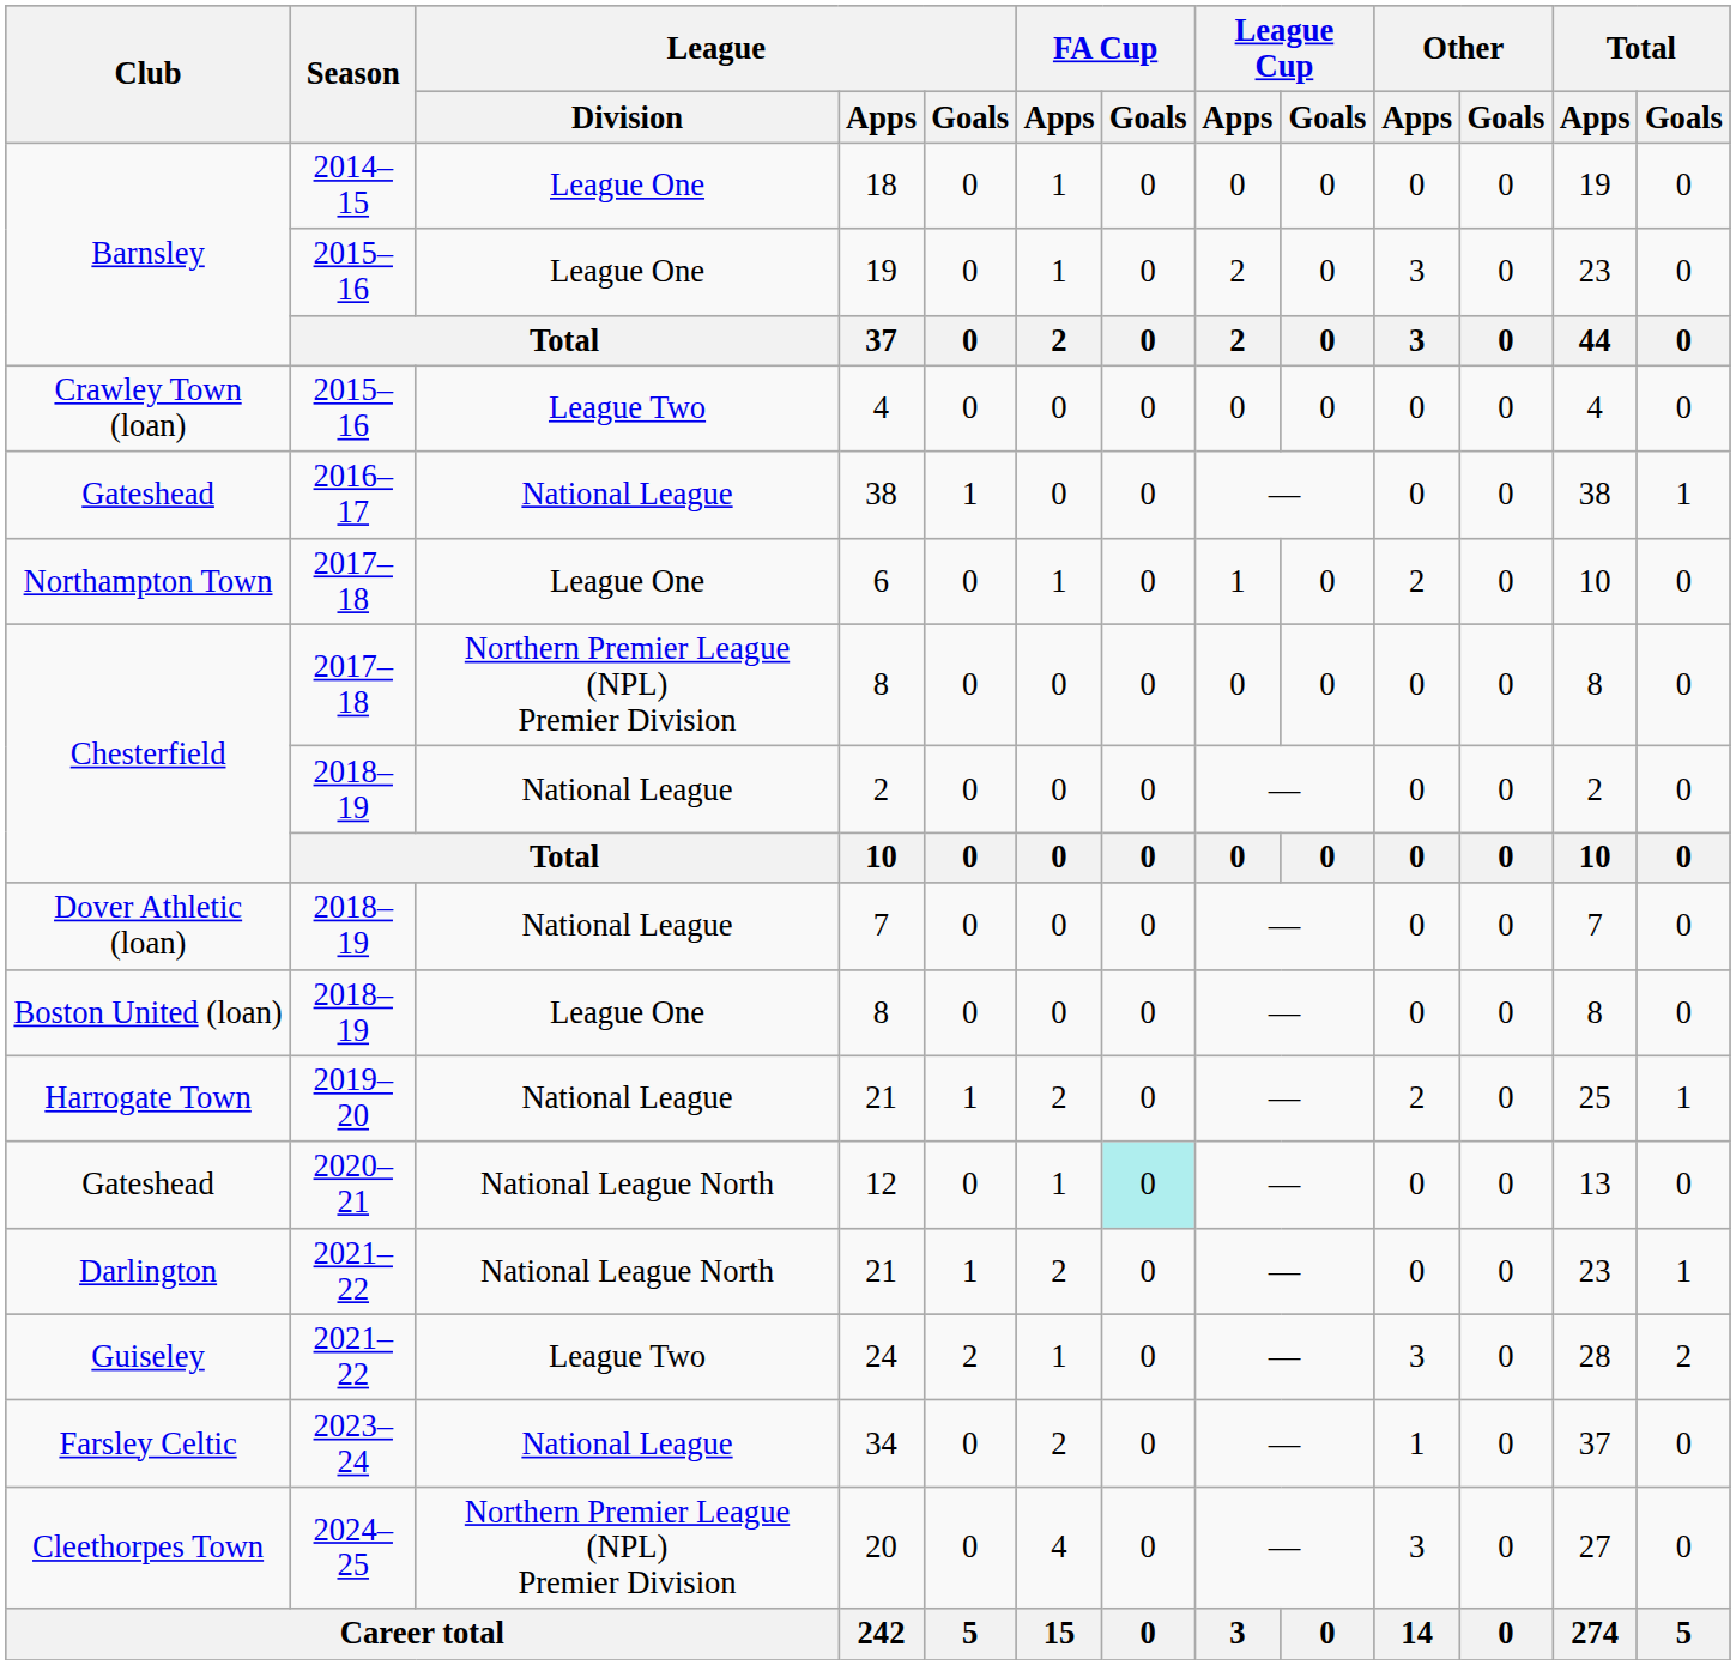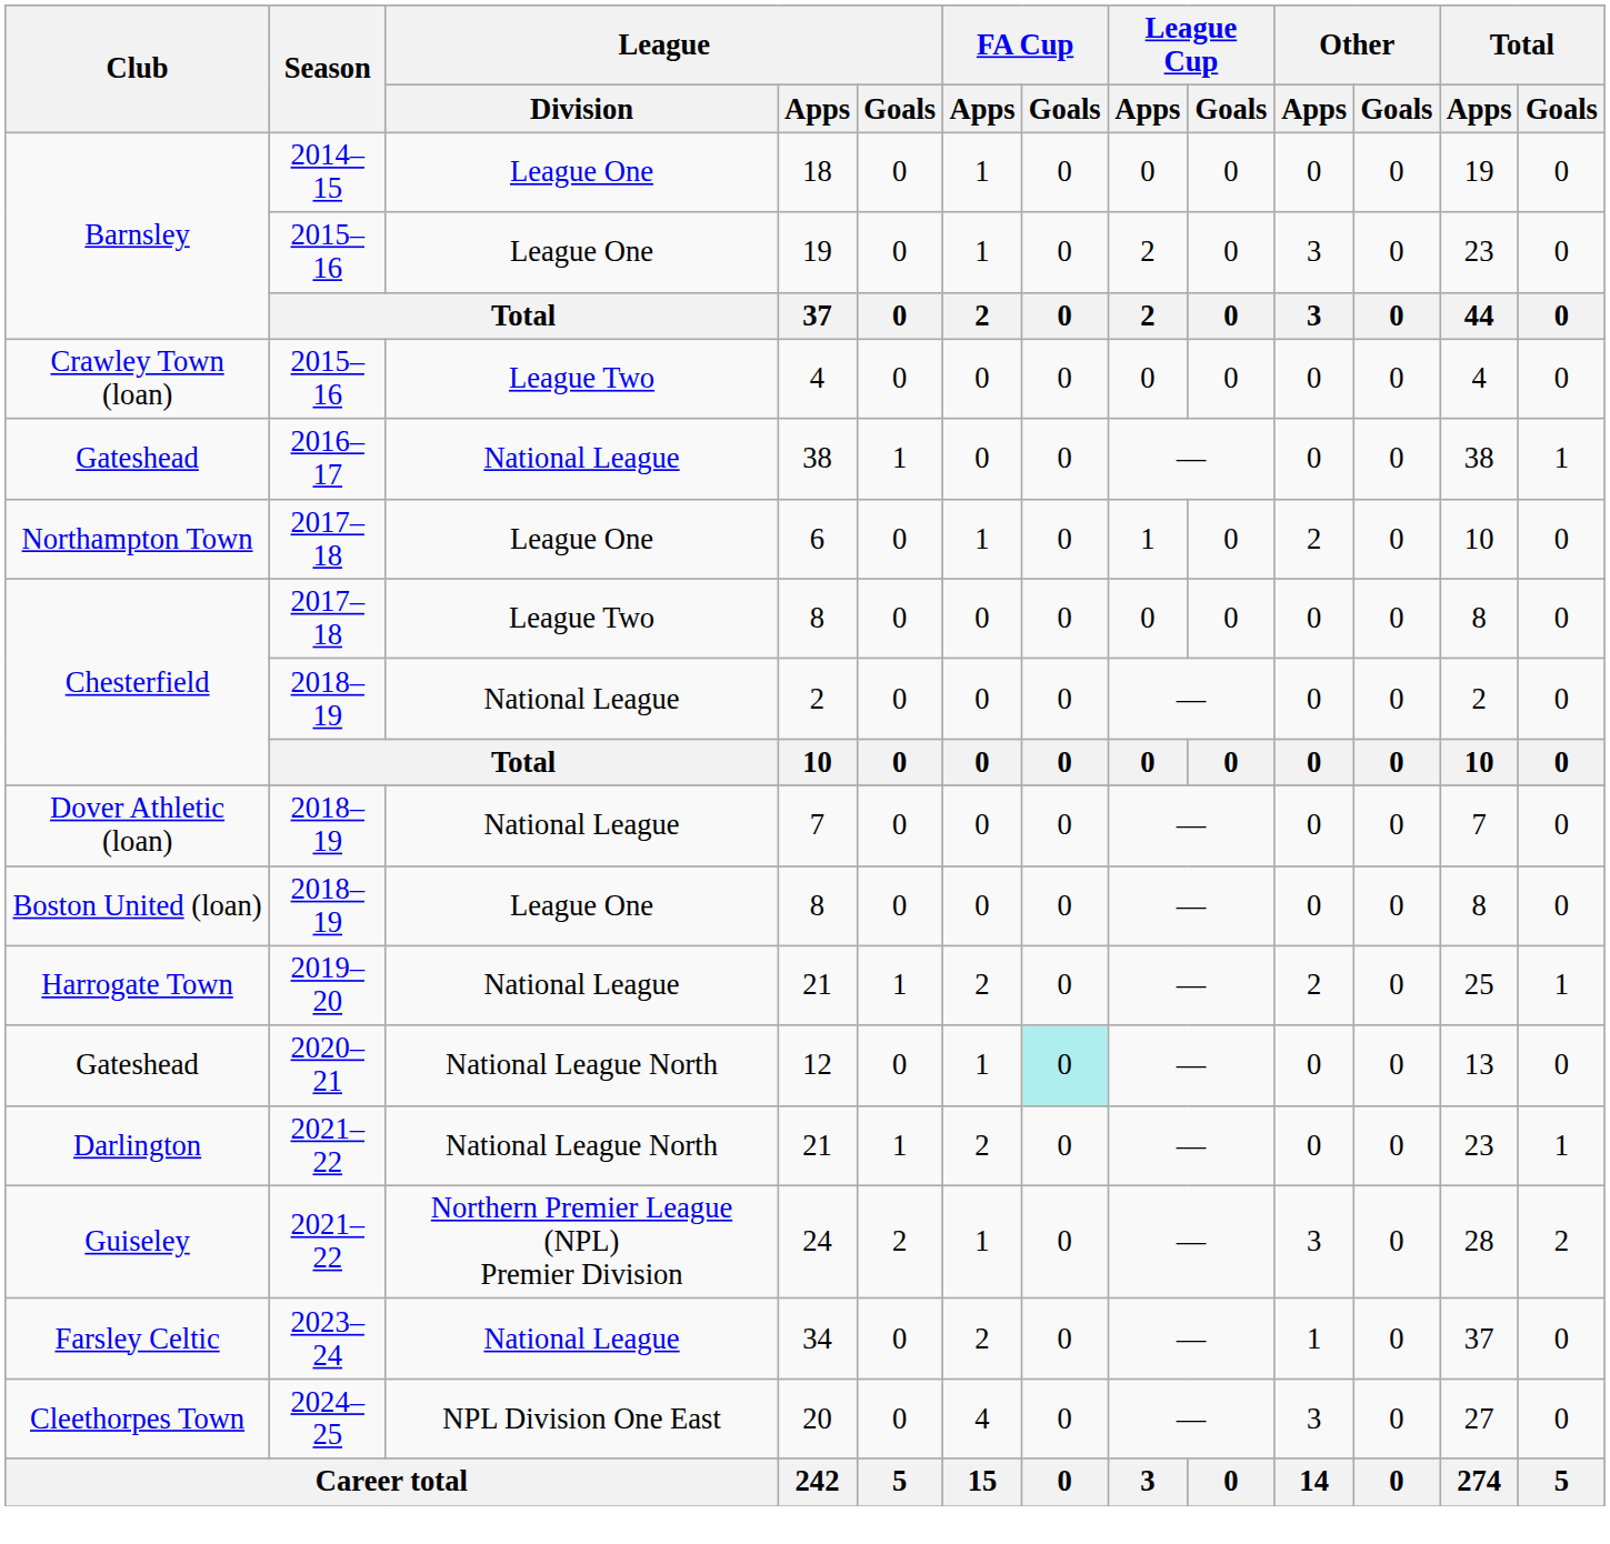 <table class="wikitable" style="text-align: center">
 <tr>
 <th rowspan="2">Club</th>
 <th rowspan="2">Season</th>
 <th colspan="3">League</th>
 <th colspan="2"><a href='#'>FA Cup</a></th>
 <th colspan="2"><a href='#'>League Cup</a></th>
 <th colspan="2">Other</th>
 <th colspan="2">Total</th>
 </tr>
 <tr>
 <th>Division</th>
 <th>Apps</th>
 <th>Goals</th>
 <th>Apps</th>
 <th>Goals</th>
 <th>Apps</th>
 <th>Goals</th>
 <th>Apps</th>
 <th>Goals</th>
 <th>Apps</th>
 <th>Goals</th>
 </tr>
 <tr>
 <td rowspan="3"><a href='#'>Barnsley</a></td>
 <td><a href='#'>2014–15</a></td>
 <td><a href='#'>League One</a></td>
 <td>18</td>
 <td>0</td>
 <td>1</td>
 <td>0</td>
 <td>0</td>
 <td>0</td>
 <td>0</td>
 <td>0</td>
 <td>19</td>
 <td>0</td>
 </tr>
 <tr>
 <td><a href='#'>2015–16</a></td>
 <td>League One</td>
 <td>19</td>
 <td>0</td>
 <td>1</td>
 <td>0</td>
 <td>2</td>
 <td>0</td>
 <td>3</td>
 <td>0</td>
 <td>23</td>
 <td>0</td>
 </tr>
 <tr>
 <th colspan="2">Total</th>
 <th>37</th>
 <th>0</th>
 <th>2</th>
 <th>0</th>
 <th>2</th>
 <th>0</th>
 <th>3</th>
 <th>0</th>
 <th>44</th>
 <th>0</th>
 </tr>
 <tr>
 <td><a href='#'>Crawley Town</a> (loan)</td>
 <td><a href='#'>2015–16</a></td>
 <td><a href='#'>League Two</a></td>
 <td>4</td>
 <td>0</td>
 <td>0</td>
 <td>0</td>
 <td>0</td>
 <td>0</td>
 <td>0</td>
 <td>0</td>
 <td>4</td>
 <td>0</td>
 </tr>
 <tr>
 <td><a href='#'>Gateshead</a></td>
 <td><a href='#'>2016–17</a></td>
 <td><a href='#'>National League</a></td>
 <td>38</td>
 <td>1</td>
 <td>0</td>
 <td>0</td>
 <td colspan="2">—</td>
 <td>0</td>
 <td>0</td>
 <td>38</td>
 <td>1</td>
 </tr>
 <tr>
 <td><a href='#'>Northampton Town</a></td>
 <td><a href='#'>2017–18</a></td>
 <td>League One</td>
 <td>6</td>
 <td>0</td>
 <td>1</td>
 <td>0</td>
 <td>1</td>
 <td>0</td>
 <td>2</td>
 <td>0</td>
 <td>10</td>
 <td>0</td>
 </tr>
 <tr>
 <td rowspan="3"><a href='#'>Chesterfield</a></td>
 <td><a href='#'>2017–18</a></td>
-<td><a href='#'>Northern Premier League</a> (NPL)<br>Premier Division</td>
+<td>League Two</td>
 <td>8</td>
 <td>0</td>
 <td>0</td>
 <td>0</td>
 <td>0</td>
 <td>0</td>
 <td>0</td>
 <td>0</td>
 <td>8</td>
 <td>0</td>
 </tr>
 <tr>
 <td><a href='#'>2018–19</a></td>
 <td>National League</td>
 <td>2</td>
 <td>0</td>
 <td>0</td>
 <td>0</td>
 <td colspan="2">—</td>
 <td>0</td>
 <td>0</td>
 <td>2</td>
 <td>0</td>
 </tr>
 <tr>
 <th colspan="2">Total</th>
 <th>10</th>
 <th>0</th>
 <th>0</th>
 <th>0</th>
 <th>0</th>
 <th>0</th>
 <th>0</th>
 <th>0</th>
 <th>10</th>
 <th>0</th>
 </tr>
 <tr>
 <td><a href='#'>Dover Athletic</a> (loan)</td>
 <td><a href='#'>2018–19</a></td>
 <td>National League</td>
 <td>7</td>
 <td>0</td>
 <td>0</td>
 <td>0</td>
 <td colspan="2">—</td>
 <td>0</td>
 <td>0</td>
 <td>7</td>
 <td>0</td>
 </tr>
 <tr>
 <td><a href='#'>Boston United</a> (loan)</td>
 <td><a href='#'>2018–19</a></td>
 <td>League One</td>
 <td>8</td>
 <td>0</td>
 <td>0</td>
 <td>0</td>
 <td colspan="2">—</td>
 <td>0</td>
 <td>0</td>
 <td>8</td>
 <td>0</td>
 </tr>
 <tr>
 <td><a href='#'>Harrogate Town</a></td>
 <td><a href='#'>2019–20</a></td>
 <td>National League</td>
 <td>21</td>
 <td>1</td>
 <td>2</td>
 <td>0</td>
 <td colspan="2">—</td>
 <td>2</td>
 <td>0</td>
 <td>25</td>
 <td>1</td>
 </tr>
 <tr>
 <td>Gateshead</td>
 <td><a href='#'>2020–21</a></td>
 <td>National League North</td>
 <td>12</td>
 <td>0</td>
 <td>1</td>
 <td style="background: paleturquoise;">0</td>
 <td colspan="2">—</td>
 <td>0</td>
 <td>0</td>
 <td>13</td>
 <td>0</td>
 </tr>
 <tr>
 <td><a href='#'>Darlington</a></td>
 <td><a href='#'>2021–22</a></td>
 <td>National League North</td>
 <td>21</td>
 <td>1</td>
 <td>2</td>
 <td>0</td>
 <td colspan="2">—</td>
 <td>0</td>
 <td>0</td>
 <td>23</td>
 <td>1</td>
 </tr>
 <tr>
 <td><a href='#'>Guiseley</a></td>
 <td><a href='#'>2021–22</a></td>
-<td>League Two</td>
+<td><a href='#'>Northern Premier League</a> (NPL)<br>Premier Division</td>
 <td>24</td>
 <td>2</td>
 <td>1</td>
 <td>0</td>
 <td colspan="2">—</td>
 <td>3</td>
 <td>0</td>
 <td>28</td>
 <td>2</td>
 </tr>
 <tr>
 <td><a href='#'>Farsley Celtic</a></td>
 <td><a href='#'>2023–24</a></td>
 <td><a href='#'>National League</a></td>
 <td>34</td>
 <td>0</td>
 <td>2</td>
 <td>0</td>
 <td colspan=2>—</td>
 <td>1</td>
 <td>0</td>
 <td>37</td>
 <td>0</td>
 </tr>
 <tr>
 <td><a href='#'>Cleethorpes Town</a></td>
 <td><a href='#'>2024–25</a></td>
-<td><a href='#'>Northern Premier League</a> (NPL)<br>Premier Division</td>
+<td>NPL Division One East</td>
 <td>20</td>
 <td>0</td>
 <td>4</td>
 <td>0</td>
 <td colspan=2>—</td>
 <td>3</td>
 <td>0</td>
 <td>27</td>
 <td>0</td>
 </tr>
 <tr>
 <th colspan="3">Career total</th>
 <th>242</th>
 <th>5</th>
 <th>15</th>
 <th>0</th>
 <th>3</th>
 <th>0</th>
 <th>14</th>
 <th>0</th>
 <th>274</th>
 <th>5</th>
 </tr>
 </table>
